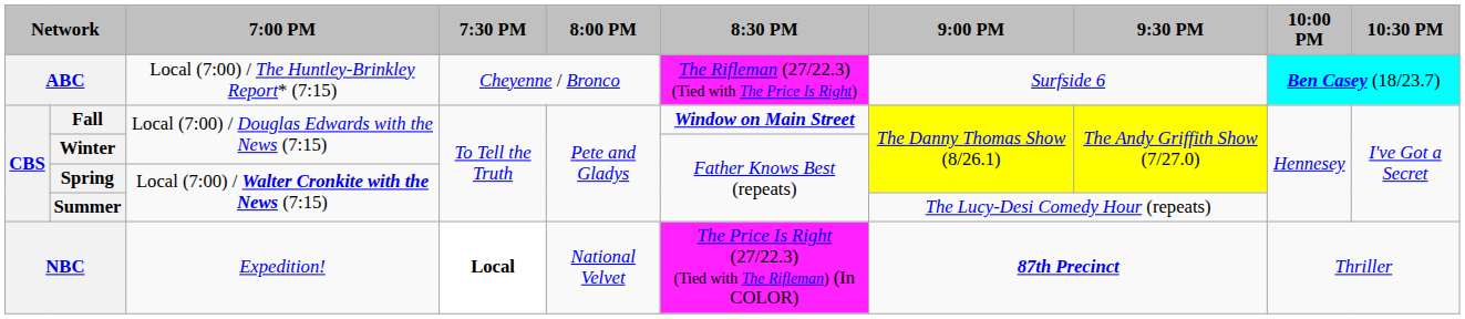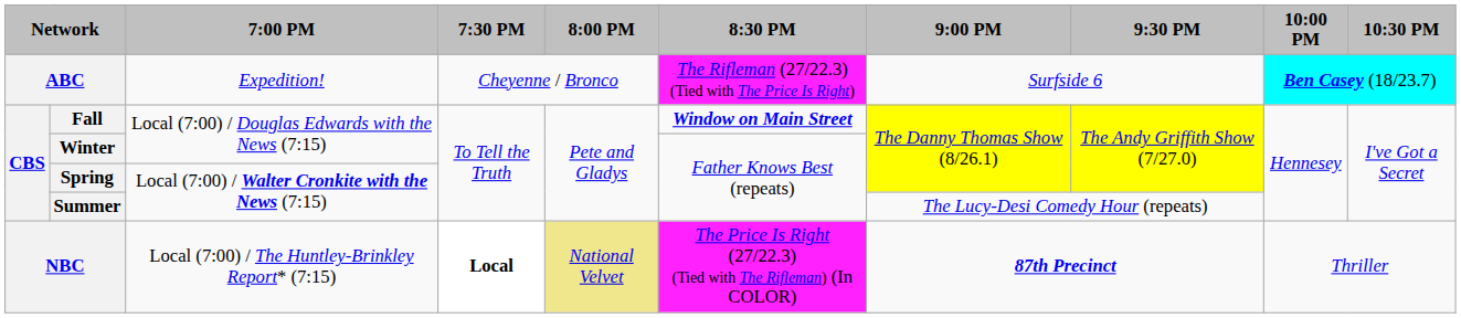 <table class="wikitable" style="width:100%;margin-right:0;text-align:center">
 <tr>
 <th colspan="2" style="background-color:#C0C0C0;text-align:center">Network</th>
 <th style="background-color:#C0C0C0;text-align:center">7:00 PM</th>
 <th style="background-color:#C0C0C0;text-align:center">7:30 PM</th>
 <th style="background-color:#C0C0C0;text-align:center">8:00 PM</th>
 <th style="background-color:#C0C0C0;text-align:center">8:30 PM</th>
 <th style="background-color:#C0C0C0;text-align:center">9:00 PM</th>
 <th style="background-color:#C0C0C0;text-align:center">9:30 PM</th>
 <th style="background-color:#C0C0C0;text-align:center">10:00 PM</th>
 <th style="background-color:#C0C0C0;text-align:center">10:30 PM</th>
 </tr>
 <tr>
 <th colspan="2"><a href='#'>ABC</a></th>
-<td>Local (7:00) / <em><a href='#'>The Huntley-Brinkley Report</a></em>* (7:15)</td>
+<td><em><a href='#'>Expedition!</a></em></td>
 <td colspan="2"><em><a href='#'>Cheyenne</a></em> / <em><a href='#'>Bronco</a></em></td>
 <td bgcolor="#FF22FF"><em><a href='#'>The Rifleman</a></em> (27/22.3)<br><small>(Tied with <em><a href='#'>The Price Is Right</a></em>)</small></td>
 <td colspan="2"><em><a href='#'>Surfside 6</a></em></td>
 <td colspan="2" bgcolor="#00FFFF"><strong><em><a href='#'>Ben Casey</a></em></strong> (18/23.7)</td>
 </tr>
 <tr>
 <th rowspan="4"><a href='#'>CBS</a></th>
 <th>Fall</th>
 <td rowspan="2">Local (7:00) / <em><a href='#'>Douglas Edwards with the News</a></em> (7:15)</td>
 <td rowspan="4"><em><a href='#'>To Tell the Truth</a></em></td>
 <td rowspan="4"><em><a href='#'>Pete and Gladys</a></em></td>
 <td><strong><em><a href='#'>Window on Main Street</a></em></strong></td>
 <td bgcolor="#FFFF00" rowspan="3"><em><a href='#'>The Danny Thomas Show</a></em> (8/26.1)</td>
 <td bgcolor="#FFFF00"  rowspan="3"><em><a href='#'>The Andy Griffith Show</a></em> (7/27.0)</td>
 <td rowspan="4"><em><a href='#'>Hennesey</a></em></td>
 <td rowspan="4"><em><a href='#'>I've Got a Secret</a></em></td>
 </tr>
 <tr>
 <th>Winter</th>
 <td rowspan="3"><em><a href='#'>Father Knows Best</a></em> (repeats)</td>
 </tr>
 <tr>
 <th>Spring</th>
 <td rowspan="2">Local (7:00) / <strong><em><a href='#'>Walter Cronkite with the News</a></em></strong> (7:15)</td>
 </tr>
 <tr>
 <th>Summer</th>
 <td colspan="2"><em><a href='#'>The Lucy-Desi Comedy Hour</a></em> (repeats)</td>
 </tr>
 <tr>
 <th colspan="2"><a href='#'>NBC</a></th>
-<td><em><a href='#'>Expedition!</a></em></td>
+<td>Local (7:00) / <em><a href='#'>The Huntley-Brinkley Report</a></em>* (7:15)</td>
 <td bgcolor="white"><strong>Local</strong></td>
-<td><em><a href='#'>National Velvet</a></em></td>
+<td style="background: khaki;"><em><a href='#'>National Velvet</a></em></td>
 <td bgcolor="#FF22FF"><em><a href='#'>The Price Is Right</a></em> (27/22.3)<br><small>(Tied with <em><a href='#'>The Rifleman</a></em>)</small> (In <span>C</span><span>O</span><span>L</span><span>O</span><span>R</span>)</td>
 <td colspan="2"><strong><em><a href='#'>87th Precinct</a></em></strong></td>
 <td colspan="2"><em><a href='#'>Thriller</a></em></td>
 </tr>
 </table>
